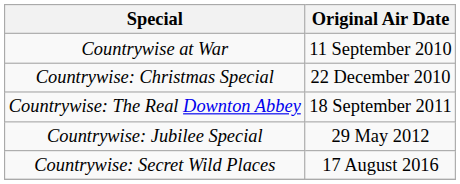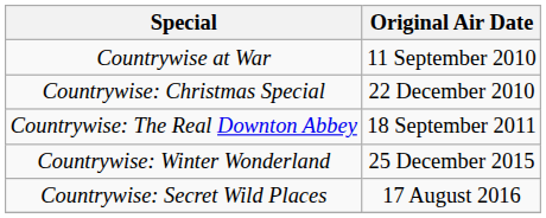 <table class="wikitable" style="text-align: center;">
 <tr>
 <th>Special</th>
 <th>Original Air Date</th>
 </tr>
 <tr>
 <td><em>Countrywise at War</em></td>
 <td>11 September 2010</td>
 </tr>
 <tr>
 <td><em>Countrywise: Christmas Special</em></td>
 <td>22 December 2010</td>
 </tr>
 <tr>
 <td><em>Countrywise: The Real <a href='#'>Downton Abbey</a></em></td>
 <td>18 September 2011</td>
 </tr>
 <tr>
-<td><em>Countrywise: Jubilee Special</em></td>
-<td>29 May 2012</td>
+<td><em>Countrywise: Winter Wonderland</em></td>
+<td>25 December 2015</td>
 </tr>
 <tr>
 <td><em>Countrywise: Secret Wild Places</em></td>
 <td>17 August 2016</td>
 </tr>
 <tr>
 </tr>
 </table>
